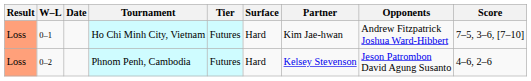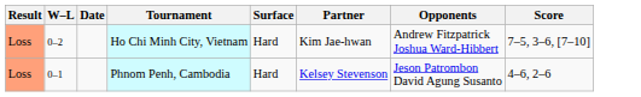 <table class="sortable wikitable">
 <tr>
 <th>Result</th>
 <th class="unsortable">W–L</th>
 <th>Date</th>
 <th>Tournament</th>
-<th>Tier</th>
 <th>Surface</th>
 <th>Partner</th>
 <th>Opponents</th>
 <th class="unsortable">Score</th>
 </tr>
 <tr>
 <td bgcolor=ffa07a>Loss</td>
-<td><small>0–1</small></td>
+<td><small>0–2</small></td>
 <td></td>
 <td bgcolor=cffcff>Ho Chi Minh City, Vietnam</td>
-<td bgcolor=cffcff>Futures</td>
 <td>Hard</td>
 <td> Kim Jae-hwan</td>
 <td> Andrew Fitzpatrick<br> <a href='#'>Joshua Ward-Hibbert</a></td>
 <td>7–5, 3–6, [7–10]</td>
 </tr>
 <tr>
 <td bgcolor=ffa07a>Loss</td>
-<td><small>0–2</small></td>
+<td><small>0–1</small></td>
 <td></td>
 <td bgcolor=cffcff>Phnom Penh, Cambodia</td>
-<td bgcolor=cffcff>Futures</td>
 <td>Hard</td>
 <td> <a href='#'>Kelsey Stevenson</a></td>
 <td> <a href='#'>Jeson Patrombon</a><br> David Agung Susanto</td>
 <td>4–6, 2–6</td>
 </tr>
 </table>
